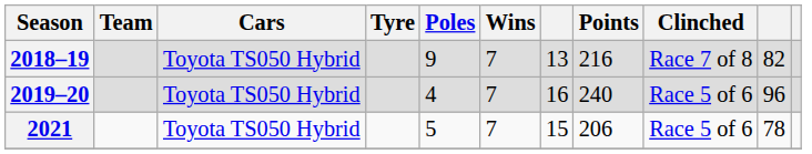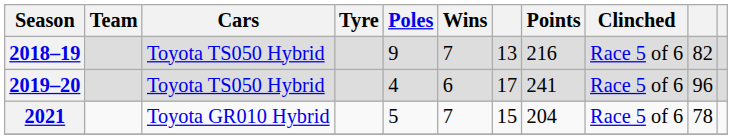 <table class="wikitable sortable plainrowheaders";>
 <tr>
 <th scope=col>Season</th>
 <th scope=col>Team</th>
 <th scope=col>Cars</th>
 <th scope=col>Tyre</th>
 <th scope=col><a href='#'>Poles</a></th>
 <th scope=col>Wins</th>
 <th scope=col></th>
 <th scope=col>Points</th>
 <th scope=col>Clinched</th>
 <th scope=col></th>
 <th scope=col class=unsortable></th>
 </tr>
 <tr style="background:#dddddd">
 <th scope=row style="text-align: center;"><a href='#'>2018–19</a><em></em></th>
 <td align=left></td>
 <td align=left><a href='#'>Toyota TS050 Hybrid</a></td>
 <td></td>
 <td>9</td>
 <td>7</td>
 <td>13</td>
 <td>216</td>
-<td><a href='#'>Race 7</a> of 8</td>
+<td><a href='#'>Race 5</a> of 6</td>
 <td>82</td>
 <td style="text-align:center;"></td>
 </tr>
 <tr style="background:#dddddd">
 <th scope=row style="text-align: center;"><a href='#'>2019–20</a><em></em></th>
 <td align=left></td>
 <td align=left><a href='#'>Toyota TS050 Hybrid</a></td>
 <td></td>
 <td>4</td>
-<td>7</td>
-<td>16</td>
-<td>240</td>
+<td>6</td>
+<td>17</td>
+<td>241</td>
 <td><a href='#'>Race 5</a> of 6</td>
 <td>96</td>
 <td style="text-align:center;"></td>
 </tr>
 <tr>
 <th scope=row style="text-align: center;"><a href='#'>2021</a></th>
 <td align=left></td>
-<td align=left><a href='#'>Toyota TS050 Hybrid</a></td>
+<td align=left><a href='#'>Toyota GR010 Hybrid</a></td>
 <td></td>
 <td>5</td>
 <td>7</td>
 <td>15</td>
-<td>206</td>
+<td>204</td>
 <td><a href='#'>Race 5</a> of 6</td>
 <td>78</td>
 <td style="text-align:center;"></td>
 </tr>
 <tr>
 </tr>
 </table>
